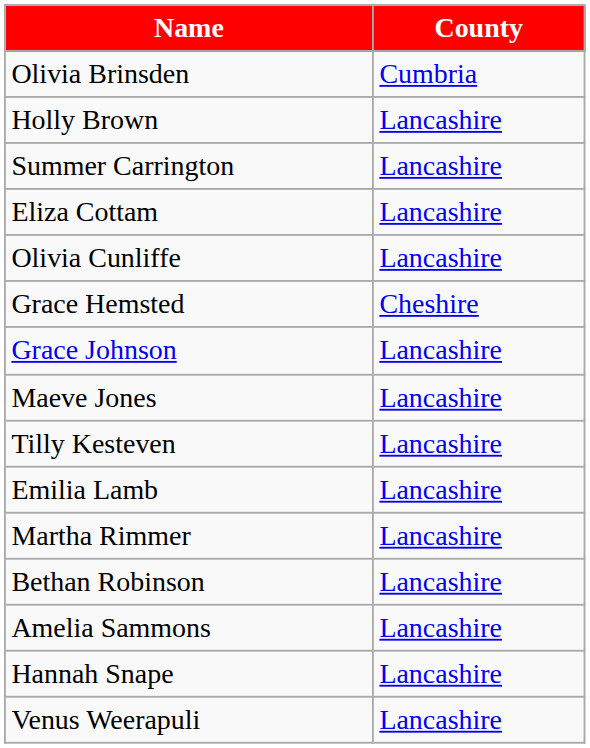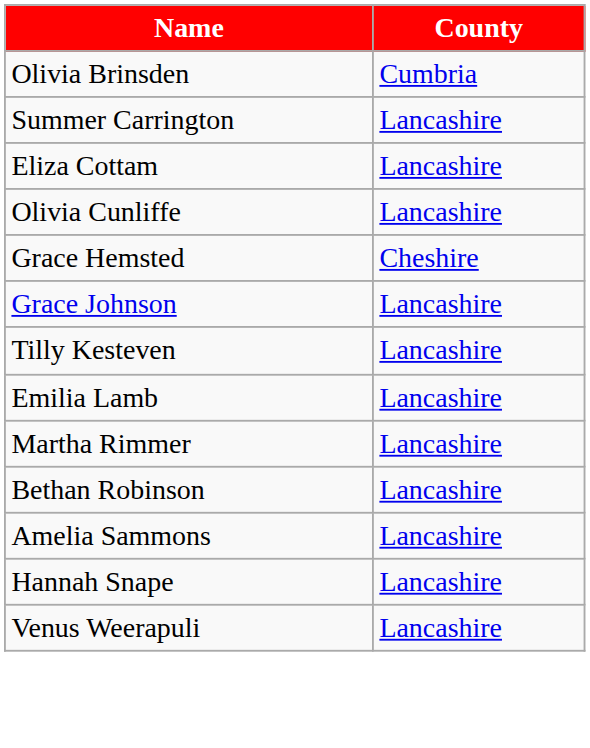 <table class="wikitable"  style="font-size:95%; width:25%;">
 <tr>
 <th style="background:red; color:white">Name</th>
 <th style="background:red; color:white">County</th>
 </tr>
 <tr>
 <td>Olivia Brinsden</td>
 <td><a href='#'>Cumbria</a></td>
-</tr>
-<tr>
-<td>Holly Brown</td>
-<td><a href='#'>Lancashire</a></td>
 </tr>
 <tr>
 <td>Summer Carrington</td>
 <td><a href='#'>Lancashire</a></td>
 </tr>
 <tr>
 <td>Eliza Cottam</td>
 <td><a href='#'>Lancashire</a></td>
 </tr>
 <tr>
 <td>Olivia Cunliffe</td>
 <td><a href='#'>Lancashire</a></td>
 </tr>
 <tr>
 <td>Grace Hemsted</td>
 <td><a href='#'>Cheshire</a></td>
 </tr>
 <tr>
 <td><a href='#'>Grace Johnson</a></td>
-<td><a href='#'>Lancashire</a></td>
-</tr>
-<tr>
-<td>Maeve Jones</td>
 <td><a href='#'>Lancashire</a></td>
 </tr>
 <tr>
 <td>Tilly Kesteven</td>
 <td><a href='#'>Lancashire</a></td>
 </tr>
 <tr>
 <td>Emilia Lamb</td>
 <td><a href='#'>Lancashire</a></td>
 </tr>
 <tr>
 <td>Martha Rimmer</td>
 <td><a href='#'>Lancashire</a></td>
 </tr>
 <tr>
 <td>Bethan Robinson</td>
 <td><a href='#'>Lancashire</a></td>
 </tr>
 <tr>
 <td>Amelia Sammons</td>
 <td><a href='#'>Lancashire</a></td>
 </tr>
 <tr>
 <td>Hannah Snape</td>
 <td><a href='#'>Lancashire</a></td>
 </tr>
 <tr>
 <td>Venus Weerapuli</td>
 <td><a href='#'>Lancashire</a></td>
 </tr>
 </table>
